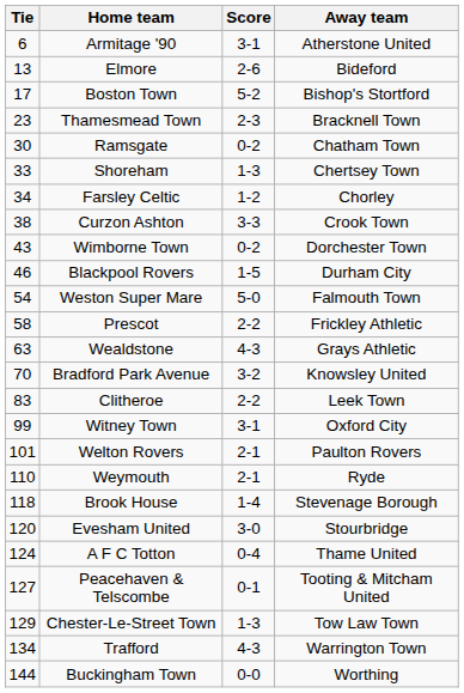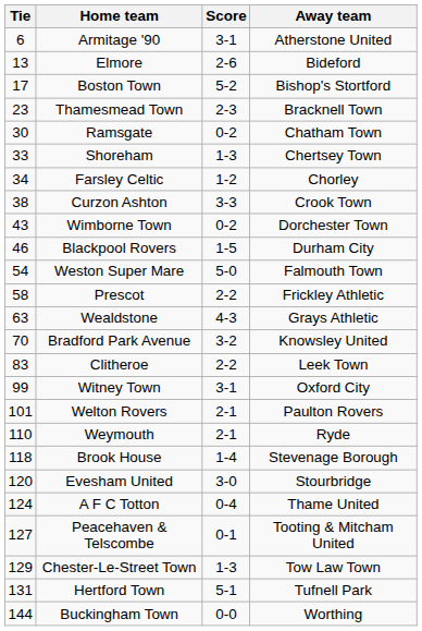 <table class="wikitable" style="text-align:center;">
 <tr>
 <th width=20>Tie</th>
 <th width=175>Home team</th>
 <th width=20>Score</th>
 <th width=175>Away team</th>
 </tr>
 <tr>
 <td>6</td>
 <td>Armitage '90</td>
 <td>3-1</td>
 <td>Atherstone United</td>
 </tr>
 <tr>
 <td>13</td>
 <td>Elmore</td>
 <td>2-6</td>
 <td>Bideford</td>
 </tr>
 <tr>
 <td>17</td>
 <td>Boston Town</td>
 <td>5-2</td>
 <td>Bishop's Stortford</td>
 </tr>
 <tr>
 <td>23</td>
 <td>Thamesmead Town</td>
 <td>2-3</td>
 <td>Bracknell Town</td>
 </tr>
 <tr>
 <td>30</td>
 <td>Ramsgate</td>
 <td>0-2</td>
 <td>Chatham Town</td>
 </tr>
 <tr>
 <td>33</td>
 <td>Shoreham</td>
 <td>1-3</td>
 <td>Chertsey Town</td>
 </tr>
 <tr>
 <td>34</td>
 <td>Farsley Celtic</td>
 <td>1-2</td>
 <td>Chorley</td>
 </tr>
 <tr>
 <td>38</td>
 <td>Curzon Ashton</td>
 <td>3-3</td>
 <td>Crook Town</td>
 </tr>
 <tr>
 <td>43</td>
 <td>Wimborne Town</td>
 <td>0-2</td>
 <td>Dorchester Town</td>
 </tr>
 <tr>
 <td>46</td>
 <td>Blackpool Rovers</td>
 <td>1-5</td>
 <td>Durham City</td>
 </tr>
 <tr>
 <td>54</td>
 <td>Weston Super Mare</td>
 <td>5-0</td>
 <td>Falmouth Town</td>
 </tr>
 <tr>
 <td>58</td>
 <td>Prescot</td>
 <td>2-2</td>
 <td>Frickley Athletic</td>
 </tr>
 <tr>
 <td>63</td>
 <td>Wealdstone</td>
 <td>4-3</td>
 <td>Grays Athletic</td>
 </tr>
 <tr>
 <td>70</td>
 <td>Bradford Park Avenue</td>
 <td>3-2</td>
 <td>Knowsley United</td>
 </tr>
 <tr>
 <td>83</td>
 <td>Clitheroe</td>
 <td>2-2</td>
 <td>Leek Town</td>
 </tr>
 <tr>
 <td>99</td>
 <td>Witney Town</td>
 <td>3-1</td>
 <td>Oxford City</td>
 </tr>
 <tr>
 <td>101</td>
 <td>Welton Rovers</td>
 <td>2-1</td>
 <td>Paulton Rovers</td>
 </tr>
 <tr>
 <td>110</td>
 <td>Weymouth</td>
 <td>2-1</td>
 <td>Ryde</td>
 </tr>
 <tr>
 <td>118</td>
 <td>Brook House</td>
 <td>1-4</td>
 <td>Stevenage Borough</td>
 </tr>
 <tr>
 <td>120</td>
 <td>Evesham United</td>
 <td>3-0</td>
 <td>Stourbridge</td>
 </tr>
 <tr>
 <td>124</td>
 <td>A F C Totton</td>
 <td>0-4</td>
 <td>Thame United</td>
 </tr>
 <tr>
 <td>127</td>
 <td>Peacehaven & Telscombe</td>
 <td>0-1</td>
 <td>Tooting & Mitcham United</td>
 </tr>
 <tr>
 <td>129</td>
 <td>Chester-Le-Street Town</td>
 <td>1-3</td>
 <td>Tow Law Town</td>
 </tr>
 <tr>
-<td>134</td>
-<td>Trafford</td>
-<td>4-3</td>
-<td>Warrington Town</td>
+<td>131</td>
+<td>Hertford Town</td>
+<td>5-1</td>
+<td>Tufnell Park</td>
 </tr>
 <tr>
 <td>144</td>
 <td>Buckingham Town</td>
 <td>0-0</td>
 <td>Worthing</td>
 </tr>
 </table>
